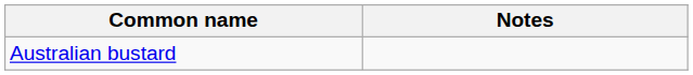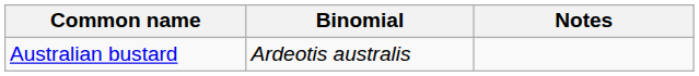 <table style="width:60%;" class="wikitable">
 <tr>
 <th width=35%>Common name</th>
+<th width=33%>Binomial</th>
 <th width=32%>Notes</th>
 </tr>
 <tr>
 <td><a href='#'>Australian bustard</a></td>
+<td><em>Ardeotis australis</em></td>
 <td></td>
 </tr>
 </table>
